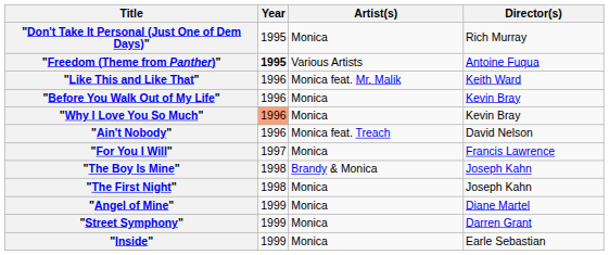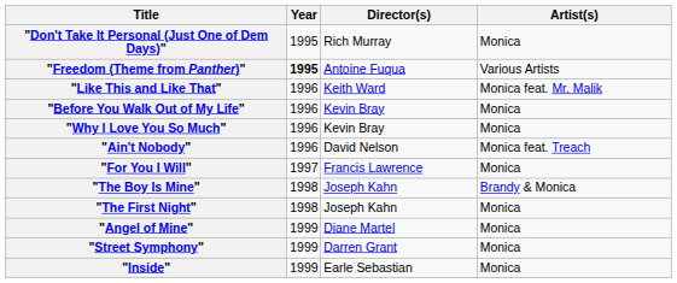 <table class="wikitable plainrowheaders sortable" border="1">
 <tr>
 <th scope="col" style="width:22em;">Title</th>
 <th scope="col">Year</th>
+<th scope="col" style="width:12em;">Director(s)</th>
 <th scope="col" style="width:15em;">Artist(s)</th>
-<th scope="col" style="width:12em;">Director(s)</th>
 </tr>
 <tr>
 <th scope="row">"<a href='#'>Don't Take It Personal (Just One of Dem Days)</a>"</th>
 <td style="text-align:center;">1995</td>
+<td>Rich Murray</td>
 <td>Monica</td>
-<td>Rich Murray</td>
 </tr>
 <tr>
 <th scope="row">"<a href='#'>Freedom (Theme from <em>Panther</em>)</a>"</th>
 <td style="text-align:center;"><strong>1995</strong></td>
+<td><a href='#'>Antoine Fuqua</a></td>
 <td>Various Artists</td>
-<td><a href='#'>Antoine Fuqua</a></td>
 </tr>
 <tr>
 <th scope="row">"<a href='#'>Like This and Like That</a>"</th>
 <td style="text-align:center;">1996</td>
+<td><a href='#'>Keith Ward</a></td>
 <td>Monica feat. <a href='#'>Mr. Malik</a></td>
-<td><a href='#'>Keith Ward</a></td>
 </tr>
 <tr>
 <th scope="row">"<a href='#'>Before You Walk Out of My Life</a>"</th>
 <td style="text-align:center;">1996</td>
+<td><a href='#'>Kevin Bray</a></td>
 <td>Monica</td>
-<td><a href='#'>Kevin Bray</a></td>
 </tr>
 <tr>
 <th scope="row">"<a href='#'>Why I Love You So Much</a>"</th>
-<td style="background: lightsalmon; text-align:center;">1996</td>
+<td style="text-align:center;">1996</td>
+<td>Kevin Bray</td>
 <td>Monica</td>
-<td>Kevin Bray</td>
 </tr>
 <tr>
 <th scope="row">"<a href='#'>Ain't Nobody</a>"</th>
 <td style="text-align:center;">1996</td>
+<td>David Nelson</td>
 <td>Monica feat. <a href='#'>Treach</a></td>
-<td>David Nelson</td>
 </tr>
 <tr>
 <th scope="row">"<a href='#'>For You I Will</a>"</th>
 <td style="text-align:center;">1997</td>
+<td><a href='#'>Francis Lawrence</a></td>
 <td>Monica</td>
-<td><a href='#'>Francis Lawrence</a></td>
 </tr>
 <tr>
 <th scope="row">"<a href='#'>The Boy Is Mine</a>"</th>
 <td style="text-align:center;">1998</td>
+<td><a href='#'>Joseph Kahn</a></td>
 <td><a href='#'>Brandy</a> & Monica</td>
-<td><a href='#'>Joseph Kahn</a></td>
 </tr>
 <tr>
 <th scope="row">"<a href='#'>The First Night</a>"</th>
 <td style="text-align:center;">1998</td>
+<td>Joseph Kahn</td>
 <td>Monica</td>
-<td>Joseph Kahn</td>
 </tr>
 <tr>
 <th scope="row">"<a href='#'>Angel of Mine</a>"</th>
 <td style="text-align:center;">1999</td>
+<td><a href='#'>Diane Martel</a></td>
 <td>Monica</td>
-<td><a href='#'>Diane Martel</a></td>
 </tr>
 <tr>
 <th scope="row">"<a href='#'>Street Symphony</a>"</th>
 <td style="text-align:center;">1999</td>
+<td><a href='#'>Darren Grant</a></td>
 <td>Monica</td>
-<td><a href='#'>Darren Grant</a></td>
 </tr>
 <tr>
 <th scope="row">"<a href='#'>Inside</a>"</th>
 <td style="text-align:center;">1999</td>
+<td>Earle Sebastian</td>
 <td>Monica</td>
-<td>Earle Sebastian</td>
 </tr>
 </table>
